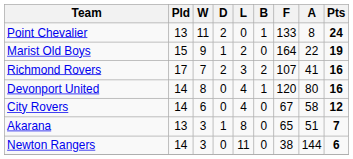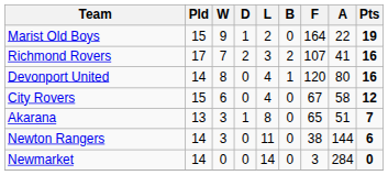 <table class="wikitable" style="text-align:center;">
 <tr>
 <th width=215>Team</th>
 <th width=20 abbr="Played">Pld</th>
 <th width=20 abbr="Won">W</th>
 <th width=20 abbr="Drawn">D</th>
 <th width=20 abbr="Lost">L</th>
 <th width=20 abbr="Bye">B</th>
 <th width=20 abbr="For">F</th>
 <th width=20 abbr="Against">A</th>
 <th width=20 abbr="Points">Pts</th>
-</tr>
-<tr>
-<td style="text-align:left;"><a href='#'>Point Chevalier</a></td>
-<td>13</td>
-<td>11</td>
-<td>2</td>
-<td>0</td>
-<td>1</td>
-<td>133</td>
-<td>8</td>
-<td><strong>24</strong></td>
 </tr>
 <tr>
 <td style="text-align:left;"><a href='#'>Marist Old Boys</a></td>
 <td>15</td>
 <td>9</td>
 <td>1</td>
 <td>2</td>
 <td>0</td>
 <td>164</td>
 <td>22</td>
 <td><strong>19</strong></td>
 </tr>
 <tr>
 <td style="text-align:left;"><a href='#'>Richmond Rovers</a></td>
 <td>17</td>
 <td>7</td>
 <td>2</td>
 <td>3</td>
 <td>2</td>
 <td>107</td>
 <td>41</td>
 <td><strong>16</strong></td>
 </tr>
 <tr>
 <td style="text-align:left;"><a href='#'>Devonport United</a></td>
 <td>14</td>
 <td>8</td>
 <td>0</td>
 <td>4</td>
 <td>1</td>
 <td>120</td>
 <td>80</td>
 <td><strong>16</strong></td>
 </tr>
 <tr>
 <td style="text-align:left;"><a href='#'>City Rovers</a></td>
-<td>14</td>
+<td>15</td>
 <td>6</td>
 <td>0</td>
 <td>4</td>
 <td>0</td>
 <td>67</td>
 <td>58</td>
 <td><strong>12</strong></td>
 </tr>
 <tr>
 <td style="text-align:left;"><a href='#'>Akarana</a></td>
 <td>13</td>
 <td>3</td>
 <td>1</td>
 <td>8</td>
 <td>0</td>
 <td>65</td>
 <td>51</td>
 <td><strong>7</strong></td>
 </tr>
 <tr>
 <td style="text-align:left;"><a href='#'>Newton Rangers</a></td>
 <td>14</td>
 <td>3</td>
 <td>0</td>
 <td>11</td>
 <td>0</td>
 <td>38</td>
 <td>144</td>
 <td><strong>6</strong></td>
 </tr>
 <tr>
+<td style="text-align:left;"><a href='#'>Newmarket</a></td>
+<td>14</td>
+<td>0</td>
+<td>0</td>
+<td>14</td>
+<td>0</td>
+<td>3</td>
+<td>284</td>
+<td><strong>0</strong></td>
+</tr>
+<tr>
 </tr>
 </table>
